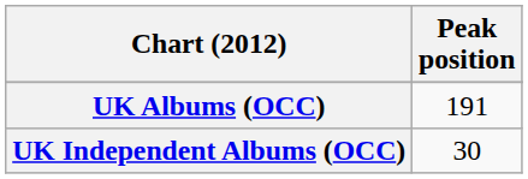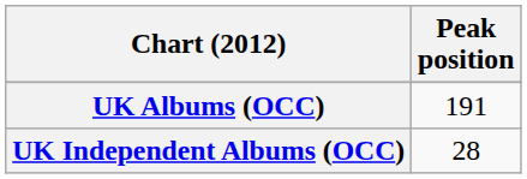 <table class="wikitable sortable plainrowheaders">
 <tr>
 <th scope="col">Chart (2012)</th>
 <th scope="col">Peak<br>position</th>
 </tr>
 <tr>
 </tr>
 <tr>
 <th scope="row"><a href='#'>UK Albums</a> (<a href='#'>OCC</a>)</th>
 <td align="center">191</td>
 </tr>
 <tr>
 <th scope="row"><a href='#'>UK Independent Albums</a> (<a href='#'>OCC</a>)</th>
-<td align="center">30</td>
+<td align="center">28</td>
 </tr>
 </table>
